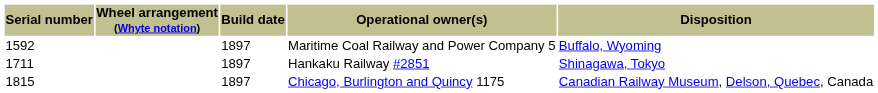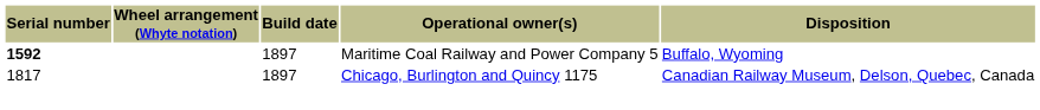 <table class="toccolours">
 <tr>
 <th bgcolor=c0c090>Serial number</th>
 <th bgcolor=c0c090>Wheel arrangement<br><small>(<a href='#'>Whyte notation</a>)</small></th>
 <th bgcolor=c0c090>Build date</th>
 <th bgcolor=c0c090>Operational owner(s)</th>
 <th bgcolor=c0c090>Disposition</th>
 </tr>
 <tr>
-<td>1592</td>
+<td><strong>1592</strong></td>
 <td></td>
 <td>1897</td>
 <td>Maritime Coal Railway and Power Company 5</td>
 <td><a href='#'>Buffalo, Wyoming</a></td>
 </tr>
 <tr>
-<td>1711</td>
-<td></td>
-<td>1897</td>
-<td>Hankaku Railway <a href='#'>#2851</a></td>
-<td><a href='#'>Shinagawa, Tokyo</a></td>
-</tr>
-<tr>
-<td>1815</td>
+<td>1817</td>
 <td></td>
 <td>1897</td>
 <td><a href='#'>Chicago, Burlington and Quincy</a> 1175</td>
 <td><a href='#'>Canadian Railway Museum</a>, <a href='#'>Delson, Quebec</a>, Canada</td>
 </tr>
 </table>
